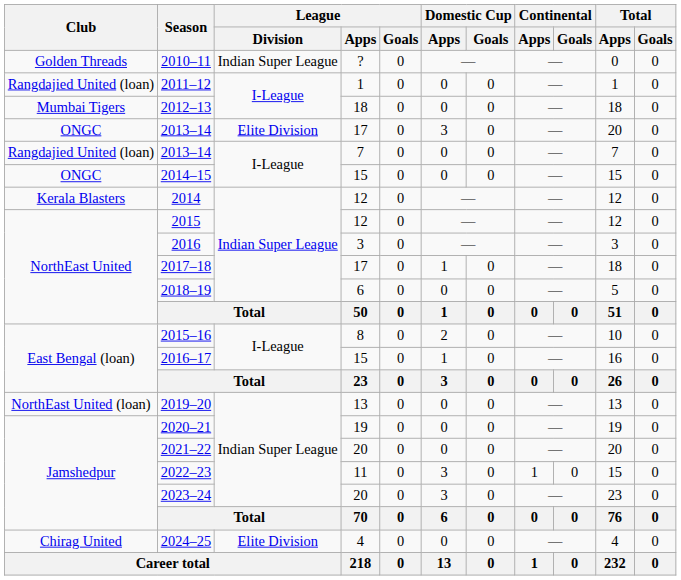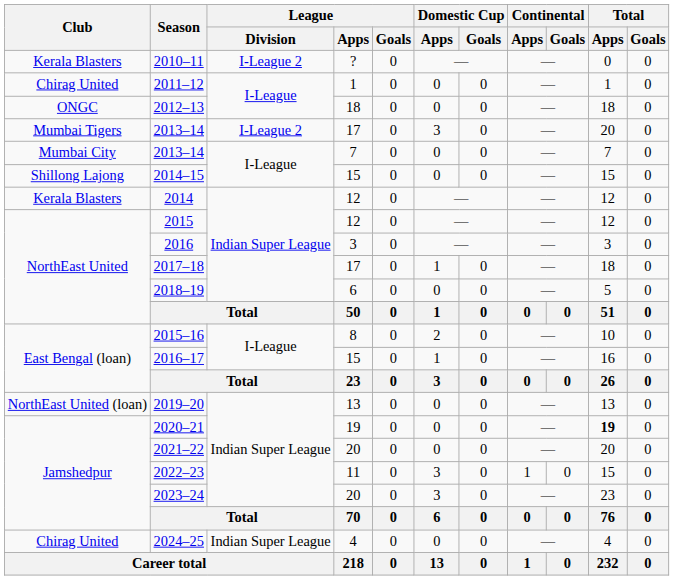 <table class="wikitable" style="text-align: center;">
 <tr>
 <th rowspan="2">Club</th>
 <th rowspan="2">Season</th>
 <th colspan="3">League</th>
 <th colspan="2">Domestic Cup</th>
 <th colspan="2">Continental</th>
 <th colspan="2">Total</th>
 </tr>
 <tr>
 <th>Division</th>
 <th>Apps</th>
 <th>Goals</th>
 <th>Apps</th>
 <th>Goals</th>
 <th>Apps</th>
 <th>Goals</th>
 <th>Apps</th>
 <th>Goals</th>
 </tr>
 <tr>
-<td><a href='#'>Golden Threads</a></td>
+<td><a href='#'>Kerala Blasters</a></td>
 <td><a href='#'>2010–11</a></td>
-<td>Indian Super League</td>
+<td><a href='#'>I-League 2</a></td>
 <td>?</td>
 <td>0</td>
 <td colspan="2">—</td>
 <td colspan="2">—</td>
 <td>0</td>
 <td>0</td>
 </tr>
 <tr>
-<td><a href='#'>Rangdajied United</a> (loan)</td>
+<td><a href='#'>Chirag United</a></td>
 <td><a href='#'>2011–12</a></td>
 <td rowspan="2"><a href='#'>I-League</a></td>
 <td>1</td>
 <td>0</td>
 <td>0</td>
 <td>0</td>
 <td colspan="2">—</td>
 <td>1</td>
 <td>0</td>
 </tr>
 <tr>
-<td><a href='#'>Mumbai Tigers</a></td>
+<td><a href='#'>ONGC</a></td>
 <td><a href='#'>2012–13</a></td>
 <td>18</td>
 <td>0</td>
 <td>0</td>
 <td>0</td>
 <td colspan="2">—</td>
 <td>18</td>
 <td>0</td>
 </tr>
 <tr>
-<td><a href='#'>ONGC</a></td>
+<td><a href='#'>Mumbai Tigers</a></td>
 <td><a href='#'>2013–14</a></td>
-<td><a href='#'>Elite Division</a></td>
+<td><a href='#'>I-League 2</a></td>
 <td>17</td>
 <td>0</td>
 <td>3</td>
 <td>0</td>
 <td colspan="2">—</td>
 <td>20</td>
 <td>0</td>
 </tr>
 <tr>
-<td><a href='#'>Rangdajied United</a> (loan)</td>
+<td rowspan="1"><a href='#'>Mumbai City</a></td>
 <td><a href='#'>2013–14</a></td>
 <td rowspan="2">I-League</td>
 <td>7</td>
 <td>0</td>
 <td>0</td>
 <td>0</td>
 <td colspan="2">—</td>
 <td>7</td>
 <td>0</td>
 </tr>
 <tr>
-<td><a href='#'>ONGC</a></td>
+<td><a href='#'>Shillong Lajong</a></td>
 <td><a href='#'>2014–15</a></td>
 <td>15</td>
 <td>0</td>
 <td>0</td>
 <td>0</td>
 <td colspan="2">—</td>
 <td>15</td>
 <td>0</td>
 </tr>
 <tr>
 <td><a href='#'>Kerala Blasters</a></td>
 <td><a href='#'>2014</a></td>
 <td rowspan="5"><a href='#'>Indian Super League</a></td>
 <td>12</td>
 <td>0</td>
 <td colspan="2">—</td>
 <td colspan="2">—</td>
 <td>12</td>
 <td>0</td>
 </tr>
 <tr>
 <td rowspan="5"><a href='#'>NorthEast United</a></td>
 <td><a href='#'>2015</a></td>
 <td>12</td>
 <td>0</td>
 <td colspan="2">—</td>
 <td colspan="2">—</td>
 <td>12</td>
 <td>0</td>
 </tr>
 <tr>
 <td><a href='#'>2016</a></td>
 <td>3</td>
 <td>0</td>
 <td colspan="2">—</td>
 <td colspan="2">—</td>
 <td>3</td>
 <td>0</td>
 </tr>
 <tr>
 <td><a href='#'>2017–18</a></td>
 <td>17</td>
 <td>0</td>
 <td>1</td>
 <td>0</td>
 <td colspan="2">—</td>
 <td>18</td>
 <td>0</td>
 </tr>
 <tr>
 <td><a href='#'>2018–19</a></td>
 <td>6</td>
 <td>0</td>
 <td>0</td>
 <td>0</td>
 <td colspan="2">—</td>
 <td>5</td>
 <td>0</td>
 </tr>
 <tr>
 <th colspan="2">Total</th>
 <th>50</th>
 <th>0</th>
 <th>1</th>
 <th>0</th>
 <th>0</th>
 <th>0</th>
 <th>51</th>
 <th>0</th>
 </tr>
 <tr>
 <td rowspan="3"><a href='#'>East Bengal</a> (loan)</td>
 <td><a href='#'>2015–16</a></td>
 <td rowspan="2">I-League</td>
 <td>8</td>
 <td>0</td>
 <td>2</td>
 <td>0</td>
 <td colspan="2">—</td>
 <td>10</td>
 <td>0</td>
 </tr>
 <tr>
 <td><a href='#'>2016–17</a></td>
 <td>15</td>
 <td>0</td>
 <td>1</td>
 <td>0</td>
 <td colspan="2">—</td>
 <td>16</td>
 <td>0</td>
 </tr>
 <tr>
 <th colspan="2">Total</th>
 <th>23</th>
 <th>0</th>
 <th>3</th>
 <th>0</th>
 <th>0</th>
 <th>0</th>
 <th>26</th>
 <th>0</th>
 </tr>
 <tr>
 <td><a href='#'>NorthEast United</a> (loan)</td>
 <td><a href='#'>2019–20</a></td>
 <td rowspan="5">Indian Super League</td>
 <td>13</td>
 <td>0</td>
 <td>0</td>
 <td>0</td>
 <td colspan="2">—</td>
 <td>13</td>
 <td>0</td>
 </tr>
 <tr>
 <td rowspan="5"><a href='#'>Jamshedpur</a></td>
 <td><a href='#'>2020–21</a></td>
 <td>19</td>
 <td>0</td>
 <td>0</td>
 <td>0</td>
 <td colspan="2">—</td>
-<td>19</td>
+<td><strong>19</strong></td>
 <td>0</td>
 </tr>
 <tr>
 <td><a href='#'>2021–22</a></td>
 <td>20</td>
 <td>0</td>
 <td>0</td>
 <td>0</td>
 <td colspan="2">—</td>
 <td>20</td>
 <td>0</td>
 </tr>
 <tr>
 <td><a href='#'>2022–23</a></td>
 <td>11</td>
 <td>0</td>
 <td>3</td>
 <td>0</td>
 <td>1</td>
 <td>0</td>
 <td>15</td>
 <td>0</td>
 </tr>
 <tr>
 <td><a href='#'>2023–24</a></td>
 <td>20</td>
 <td>0</td>
 <td>3</td>
 <td>0</td>
 <td colspan="2">—</td>
 <td>23</td>
 <td>0</td>
 </tr>
 <tr>
 <th colspan="2">Total</th>
 <th>70</th>
 <th>0</th>
 <th>6</th>
 <th>0</th>
 <th>0</th>
 <th>0</th>
 <th>76</th>
 <th>0</th>
 </tr>
 <tr>
 <td><a href='#'>Chirag United</a></td>
 <td><a href='#'>2024–25</a></td>
-<td><a href='#'>Elite Division</a></td>
+<td>Indian Super League</td>
 <td>4</td>
 <td>0</td>
 <td>0</td>
 <td>0</td>
 <td colspan="2">—</td>
 <td>4</td>
 <td>0</td>
 </tr>
 <tr>
 <th colspan="3">Career total</th>
 <th>218</th>
 <th>0</th>
 <th>13</th>
 <th>0</th>
 <th>1</th>
 <th>0</th>
 <th>232</th>
 <th>0</th>
 </tr>
 </table>
